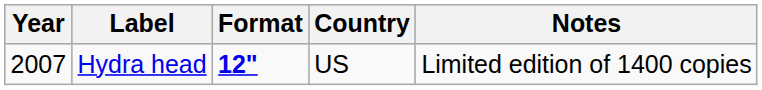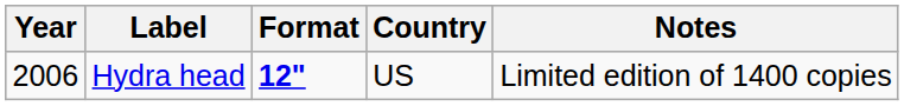 <table class="wikitable">
 <tr>
 <th>Year</th>
 <th>Label</th>
 <th>Format</th>
 <th>Country</th>
 <th>Notes</th>
 </tr>
 <tr>
-<td>2007</td>
+<td>2006</td>
 <td><a href='#'>Hydra head</a></td>
 <td><strong><a href='#'>12"</a></strong></td>
 <td>US</td>
 <td>Limited edition of 1400 copies</td>
 </tr>
 </table>
